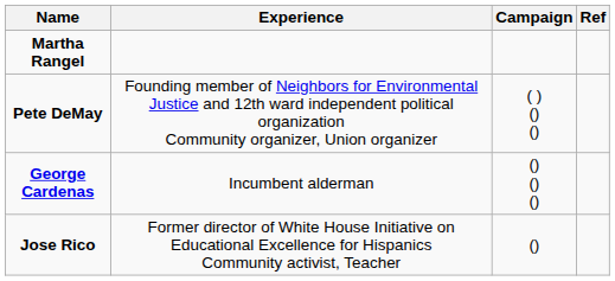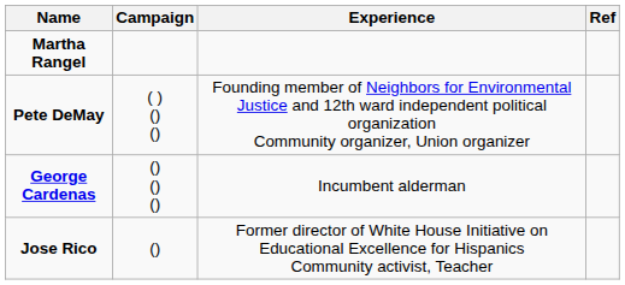 <table class="wikitable" style="text-align:center">
 <tr>
 <th>Name</th>
+<th>Campaign</th>
 <th>Experience</th>
-<th>Campaign</th>
 <th>Ref</th>
 </tr>
 <tr>
 <td><strong>Martha Rangel</strong></td>
 <td></td>
 <td></td>
 <td></td>
 </tr>
 <tr>
 <td><strong>Pete DeMay</strong></td>
+<td>( )<br>()<br>()</td>
 <td>Founding member of <a href='#'>Neighbors for Environmental Justice</a> and 12th ward independent political organization<br>Community organizer, Union organizer</td>
-<td>( )<br>()<br>()</td>
 <td></td>
 </tr>
 <tr>
 <td><strong><a href='#'>George Cardenas</a></strong></td>
+<td>()<br>()<br>()</td>
 <td>Incumbent alderman</td>
-<td>()<br>()<br>()</td>
 <td></td>
 </tr>
 <tr>
 <td><strong>Jose Rico</strong></td>
+<td>()</td>
 <td>Former director of White House Initiative on Educational Excellence for Hispanics<br>Community activist, Teacher</td>
-<td>()</td>
 <td></td>
 </tr>
 </table>
